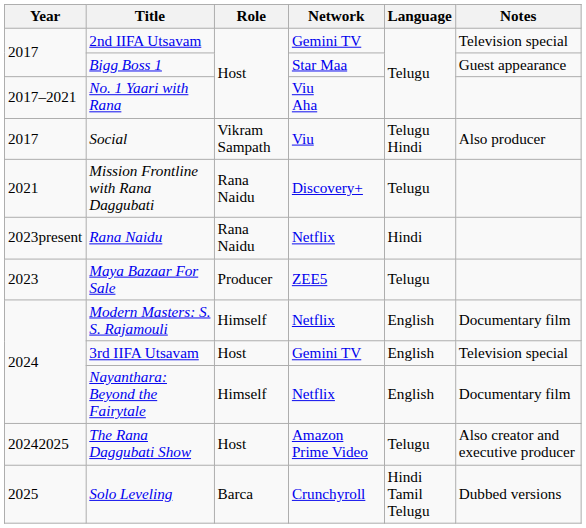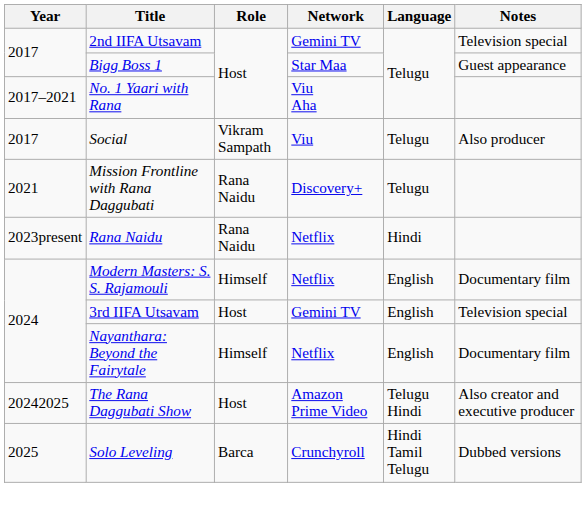 <table class="wikitable sortable">
 <tr>
 <th scope="col">Year</th>
 <th scope="col">Title</th>
 <th scope="col">Role</th>
 <th scope="col">Network</th>
 <th scope="col">Language</th>
 <th class="unsortable" scope="col">Notes</th>
 </tr>
 <tr>
 <td rowspan="2">2017</td>
 <td><a href='#'>2nd IIFA Utsavam</a></td>
 <td rowspan="3">Host</td>
 <td><a href='#'>Gemini TV</a></td>
 <td rowspan="3">Telugu</td>
 <td>Television special</td>
 </tr>
 <tr>
 <td><em><a href='#'>Bigg Boss 1</a></em></td>
 <td><a href='#'>Star Maa</a></td>
 <td>Guest appearance</td>
 </tr>
 <tr>
 <td>2017–2021</td>
 <td><em><a href='#'>No. 1 Yaari with Rana</a></em></td>
 <td><a href='#'>Viu</a><br><a href='#'>Aha</a></td>
 <td></td>
 </tr>
 <tr>
 <td>2017</td>
 <td><em>Social</em></td>
 <td>Vikram Sampath</td>
 <td><a href='#'>Viu</a></td>
-<td>Telugu<br>Hindi</td>
+<td>Telugu</td>
 <td>Also producer</td>
 </tr>
 <tr>
 <td>2021</td>
 <td><em>Mission Frontline with Rana Daggubati</em></td>
 <td>Rana Naidu</td>
 <td><a href='#'>Discovery+</a></td>
 <td>Telugu</td>
 <td></td>
 </tr>
 <tr>
 <td>2023present</td>
 <td><em><a href='#'>Rana Naidu</a></em></td>
 <td>Rana Naidu</td>
 <td><a href='#'>Netflix</a></td>
 <td>Hindi</td>
-<td></td>
-</tr>
-<tr>
-<td>2023</td>
-<td><em><a href='#'>Maya Bazaar For Sale</a></em></td>
-<td>Producer</td>
-<td><a href='#'>ZEE5</a></td>
-<td>Telugu</td>
 <td></td>
 </tr>
 <tr>
 <td rowspan="3">2024</td>
 <td><em><a href='#'>Modern Masters: S. S. Rajamouli</a></em></td>
 <td>Himself</td>
 <td><a href='#'>Netflix</a></td>
 <td>English</td>
 <td>Documentary film</td>
 </tr>
 <tr>
 <td><a href='#'>3rd IIFA Utsavam</a></td>
 <td>Host</td>
 <td><a href='#'>Gemini TV</a></td>
 <td>English</td>
 <td>Television special</td>
 </tr>
 <tr>
 <td><em><a href='#'>Nayanthara: Beyond the Fairytale</a></em></td>
 <td>Himself</td>
 <td><a href='#'>Netflix</a></td>
 <td>English</td>
 <td>Documentary film</td>
 </tr>
 <tr>
 <td>20242025</td>
 <td><em><a href='#'>The Rana Daggubati Show</a></em></td>
 <td>Host</td>
 <td><a href='#'>Amazon Prime Video</a></td>
-<td>Telugu</td>
+<td>Telugu<br>Hindi</td>
 <td>Also creator and executive producer</td>
 </tr>
 <tr>
 <td>2025</td>
 <td><em><a href='#'>Solo Leveling</a></em></td>
 <td>Barca</td>
 <td><a href='#'>Crunchyroll</a></td>
 <td>Hindi<br>Tamil<br>Telugu</td>
 <td>Dubbed versions</td>
 </tr>
 </table>
